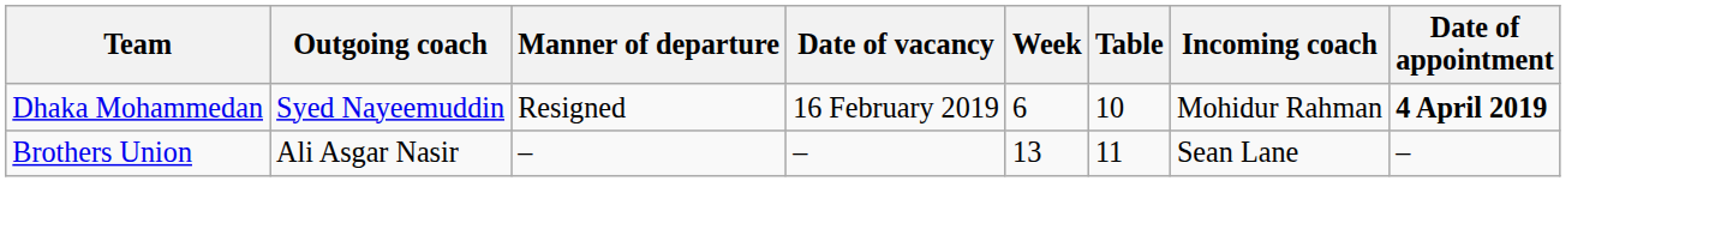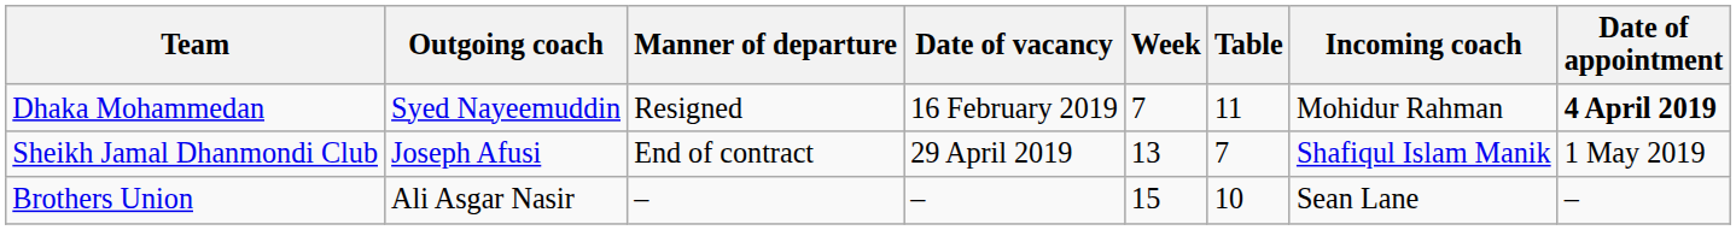 <table class="wikitable">
 <tr>
 <th>Team</th>
 <th>Outgoing coach</th>
 <th>Manner of departure</th>
 <th>Date of vacancy</th>
 <th>Week</th>
 <th>Table</th>
 <th>Incoming coach</th>
 <th>Date of<br>appointment</th>
 </tr>
 <tr>
 <td><a href='#'>Dhaka Mohammedan</a></td>
 <td> <a href='#'>Syed Nayeemuddin</a></td>
 <td>Resigned</td>
 <td>16 February 2019</td>
-<td>6</td>
-<td>10</td>
+<td>7</td>
+<td>11</td>
 <td> Mohidur Rahman</td>
 <td><strong>4 April 2019</strong></td>
+</tr>
+<tr>
+<td><a href='#'>Sheikh Jamal Dhanmondi Club</a></td>
+<td> <a href='#'>Joseph Afusi</a></td>
+<td>End of contract</td>
+<td>29 April 2019</td>
+<td>13</td>
+<td>7</td>
+<td> <a href='#'>Shafiqul Islam Manik</a></td>
+<td>1 May 2019</td>
 </tr>
 <tr>
 <td><a href='#'>Brothers Union</a></td>
 <td> Ali Asgar Nasir</td>
 <td>–</td>
 <td>–</td>
-<td>13</td>
-<td>11</td>
+<td>15</td>
+<td>10</td>
 <td> Sean Lane</td>
 <td>–</td>
 </tr>
 </table>
